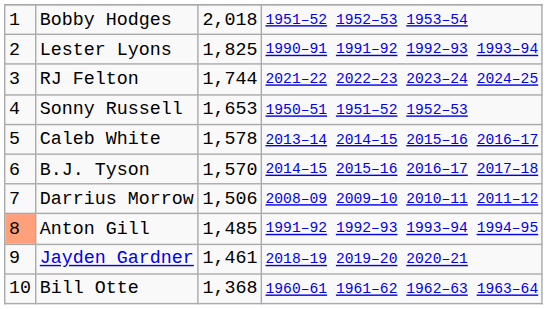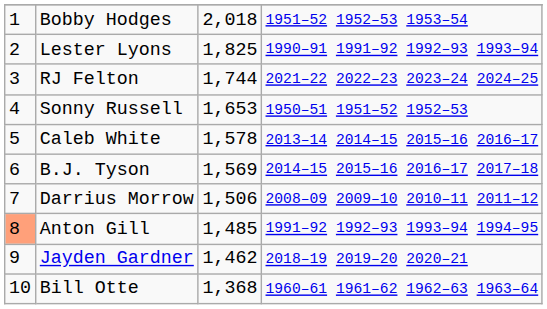 <table class="wikitable">
 <tr>
 </tr>
 <tr>
 <td>1</td>
 <td>Bobby Hodges</td>
 <td>2,018</td>
 <td style="font-size:80%;"><a href='#'>1951–52</a> <a href='#'>1952–53</a> <a href='#'>1953–54</a></td>
 </tr>
 <tr>
 <td>2</td>
 <td>Lester Lyons</td>
 <td>1,825</td>
 <td style="font-size:80%;"><a href='#'>1990–91</a> <a href='#'>1991–92</a> <a href='#'>1992–93</a> <a href='#'>1993–94</a></td>
 </tr>
 <tr>
 <td>3</td>
 <td>RJ Felton</td>
 <td>1,744</td>
 <td style="font-size:80%;"><a href='#'>2021–22</a> <a href='#'>2022–23</a> <a href='#'>2023–24</a> <a href='#'>2024–25</a></td>
 </tr>
 <tr>
 <td>4</td>
 <td>Sonny Russell</td>
 <td>1,653</td>
 <td style="font-size:80%;"><a href='#'>1950–51</a> <a href='#'>1951–52</a> <a href='#'>1952–53</a></td>
 </tr>
 <tr>
 <td>5</td>
 <td>Caleb White</td>
 <td>1,578</td>
 <td style="font-size:80%;"><a href='#'>2013–14</a> <a href='#'>2014–15</a> <a href='#'>2015–16</a> <a href='#'>2016–17</a></td>
 </tr>
 <tr>
 <td>6</td>
 <td>B.J. Tyson</td>
-<td>1,570</td>
+<td>1,569</td>
 <td style="font-size:80%;"><a href='#'>2014–15</a> <a href='#'>2015–16</a> <a href='#'>2016–17</a> <a href='#'>2017–18</a></td>
 </tr>
 <tr>
 <td>7</td>
 <td>Darrius Morrow</td>
 <td>1,506</td>
 <td style="font-size:80%;"><a href='#'>2008–09</a> <a href='#'>2009–10</a> <a href='#'>2010–11</a> <a href='#'>2011–12</a></td>
 </tr>
 <tr>
 <td style="background: lightsalmon;">8</td>
 <td>Anton Gill</td>
 <td>1,485</td>
 <td style="font-size:80%;"><a href='#'>1991–92</a> <a href='#'>1992–93</a> <a href='#'>1993–94</a> <a href='#'>1994–95</a></td>
 </tr>
 <tr>
 <td>9</td>
 <td><a href='#'>Jayden Gardner</a></td>
-<td>1,461</td>
+<td>1,462</td>
 <td style="font-size:80%;"><a href='#'>2018–19</a> <a href='#'>2019–20</a> <a href='#'>2020–21</a></td>
 </tr>
 <tr>
 <td>10</td>
 <td>Bill Otte</td>
 <td>1,368</td>
 <td style="font-size:80%;"><a href='#'>1960–61</a> <a href='#'>1961–62</a> <a href='#'>1962–63</a> <a href='#'>1963–64</a></td>
 </tr>
 </table>
